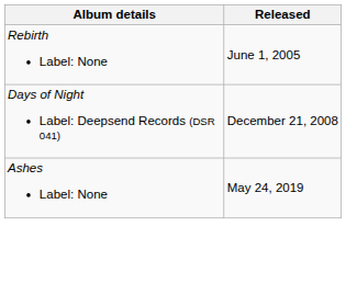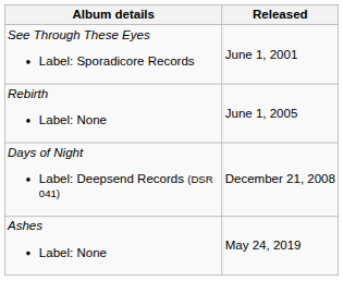 <table class="wikitable" border="1">
 <tr>
 <th width="270">Album details</th>
 <th>Released</th>
+</tr>
+<tr>
+<td><em>See Through These Eyes</em><br><ul><li>Label: Sporadicore Records</li></ul></td>
+<td>June 1, 2001</td>
 </tr>
 <tr>
 <td><em>Rebirth</em><br><ul><li>Label: None</li></ul></td>
 <td>June 1, 2005</td>
 </tr>
 <tr>
 <td><em>Days of Night</em><br><ul><li>Label: Deepsend Records <small>(DSR 041)</small></li></ul></td>
 <td>December 21, 2008</td>
 </tr>
 <tr>
 <td><em>Ashes</em><br><ul><li>Label: None</li></ul></td>
 <td>May 24, 2019</td>
 </tr>
 </table>
